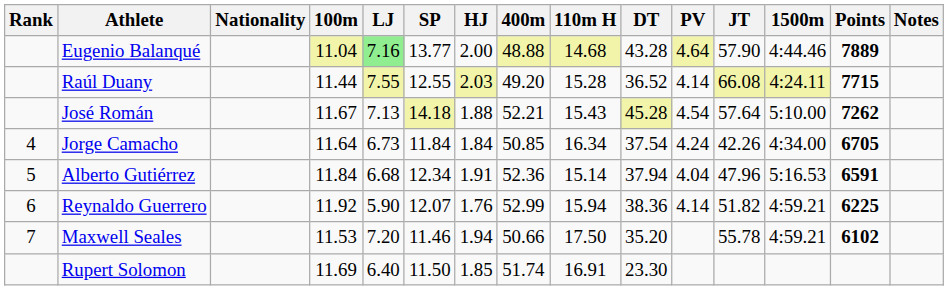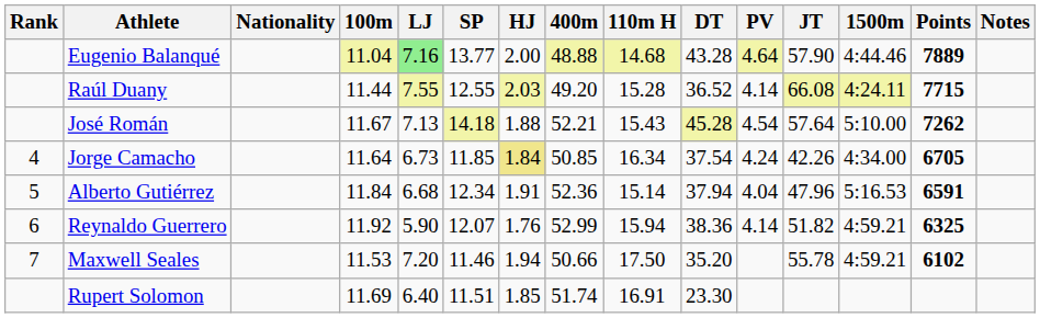 <table class="wikitable sortable" style=" text-align:center;font-size:95%">
 <tr>
 <th>Rank</th>
 <th>Athlete</th>
 <th>Nationality</th>
 <th>100m</th>
 <th>LJ</th>
 <th>SP</th>
 <th>HJ</th>
 <th>400m</th>
 <th>110m H</th>
 <th>DT</th>
 <th>PV</th>
 <th>JT</th>
 <th>1500m</th>
 <th>Points</th>
 <th>Notes</th>
 </tr>
 <tr>
 <td></td>
 <td align=left><a href='#'>Eugenio Balanqué</a></td>
 <td align=left></td>
 <td bgcolor=#F2F5A9>11.04</td>
 <td style="background: lightgreen;">7.16</td>
 <td>13.77</td>
 <td>2.00</td>
 <td bgcolor=#F2F5A9>48.88</td>
 <td bgcolor=#F2F5A9>14.68</td>
 <td>43.28</td>
 <td bgcolor=#F2F5A9>4.64</td>
 <td>57.90</td>
 <td>4:44.46</td>
 <td><strong>7889</strong></td>
 <td></td>
 </tr>
 <tr>
 <td></td>
 <td align=left><a href='#'>Raúl Duany</a></td>
 <td align=left></td>
 <td>11.44</td>
 <td bgcolor=#F2F5A9>7.55</td>
 <td>12.55</td>
 <td bgcolor=#F2F5A9>2.03</td>
 <td>49.20</td>
 <td>15.28</td>
 <td>36.52</td>
 <td>4.14</td>
 <td bgcolor=#F2F5A9>66.08</td>
 <td bgcolor=#F2F5A9>4:24.11</td>
 <td><strong>7715</strong></td>
 <td></td>
 </tr>
 <tr>
 <td></td>
 <td align=left><a href='#'>José Román</a></td>
 <td align=left></td>
 <td>11.67</td>
 <td>7.13</td>
 <td bgcolor=#F2F5A9>14.18</td>
 <td>1.88</td>
 <td>52.21</td>
 <td>15.43</td>
 <td bgcolor=#F2F5A9>45.28</td>
 <td>4.54</td>
 <td>57.64</td>
 <td>5:10.00</td>
 <td><strong>7262</strong></td>
 <td></td>
 </tr>
 <tr>
 <td>4</td>
 <td align=left><a href='#'>Jorge Camacho</a></td>
 <td align=left></td>
 <td>11.64</td>
 <td>6.73</td>
-<td>11.84</td>
-<td>1.84</td>
+<td>11.85</td>
+<td style="background: khaki;">1.84</td>
 <td>50.85</td>
 <td>16.34</td>
 <td>37.54</td>
 <td>4.24</td>
 <td>42.26</td>
 <td>4:34.00</td>
 <td><strong>6705</strong></td>
 <td></td>
 </tr>
 <tr>
 <td>5</td>
 <td align=left><a href='#'>Alberto Gutiérrez</a></td>
 <td align=left></td>
 <td>11.84</td>
 <td>6.68</td>
 <td>12.34</td>
 <td>1.91</td>
 <td>52.36</td>
 <td>15.14</td>
 <td>37.94</td>
 <td>4.04</td>
 <td>47.96</td>
 <td>5:16.53</td>
 <td><strong>6591</strong></td>
 <td></td>
 </tr>
 <tr>
 <td>6</td>
 <td align=left><a href='#'>Reynaldo Guerrero</a></td>
 <td align=left></td>
 <td>11.92</td>
 <td>5.90</td>
 <td>12.07</td>
 <td>1.76</td>
 <td>52.99</td>
 <td>15.94</td>
 <td>38.36</td>
 <td>4.14</td>
 <td>51.82</td>
 <td>4:59.21</td>
-<td><strong>6225</strong></td>
+<td><strong>6325</strong></td>
 <td></td>
 </tr>
 <tr>
 <td>7</td>
 <td align=left><a href='#'>Maxwell Seales</a></td>
 <td align=left></td>
 <td>11.53</td>
 <td>7.20</td>
 <td>11.46</td>
 <td>1.94</td>
 <td>50.66</td>
 <td>17.50</td>
 <td>35.20</td>
 <td></td>
 <td>55.78</td>
 <td>4:59.21</td>
 <td><strong>6102</strong></td>
 <td></td>
 </tr>
 <tr>
 <td></td>
 <td align=left><a href='#'>Rupert Solomon</a></td>
 <td align=left></td>
 <td>11.69</td>
 <td>6.40</td>
-<td>11.50</td>
+<td>11.51</td>
 <td>1.85</td>
 <td>51.74</td>
 <td>16.91</td>
 <td>23.30</td>
 <td></td>
 <td></td>
 <td></td>
 <td><strong></strong></td>
 <td></td>
 </tr>
 </table>
